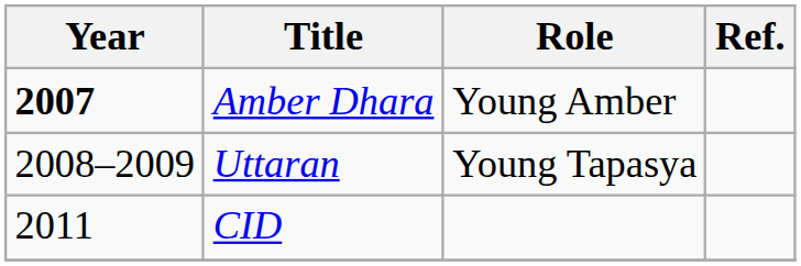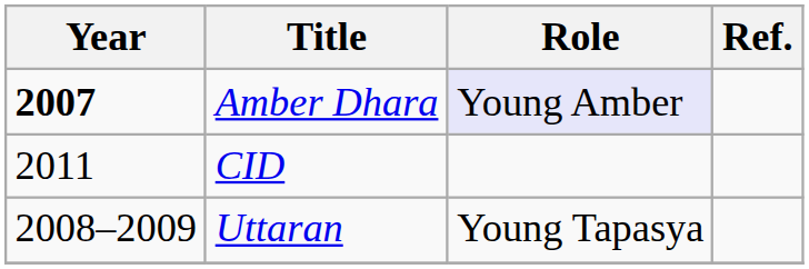 <table class="wikitable sortable plainrowheaders">
 <tr>
 <th scope="col">Year</th>
 <th scope="col">Title</th>
 <th scope="col">Role</th>
 <th scope="col" class="unsortable">Ref.</th>
 </tr>
 <tr>
 <td><strong>2007</strong></td>
 <td><em><a href='#'>Amber Dhara</a></em></td>
-<td>Young Amber</td>
+<td style="background: lavender;">Young Amber</td>
+<td></td>
+</tr>
+<tr>
+<td>2011</td>
+<td><em><a href='#'>CID</a></em></td>
+<td></td>
 <td></td>
 </tr>
 <tr>
 <td>2008–2009</td>
 <td><em><a href='#'>Uttaran</a></em></td>
 <td>Young Tapasya</td>
 <td></td>
 </tr>
 <tr>
-<td>2011</td>
-<td><em><a href='#'>CID</a></em></td>
-<td></td>
-<td></td>
-</tr>
-<tr>
 </tr>
 </table>
